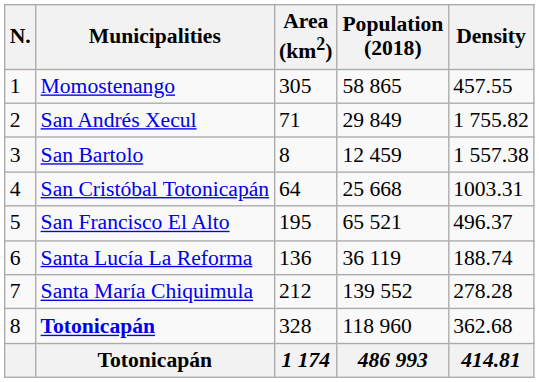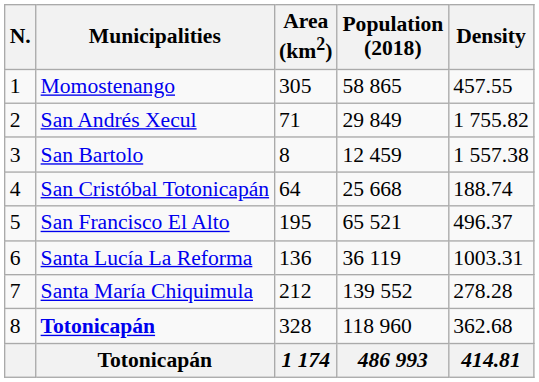 <table class="wikitable sortable">
 <tr>
 <th>N.</th>
 <th>Municipalities</th>
 <th>Area<br>(km<sup>2</sup>)</th>
 <th>Population<br>(2018)</th>
 <th>Density</th>
 </tr>
 <tr>
 <td>1</td>
 <td><a href='#'>Momostenango</a></td>
 <td>305</td>
 <td>58 865</td>
 <td>457.55</td>
 </tr>
 <tr>
 <td>2</td>
 <td><a href='#'>San Andrés Xecul</a></td>
 <td>71</td>
 <td>29 849</td>
 <td>1 755.82</td>
 </tr>
 <tr>
 <td>3</td>
 <td><a href='#'>San Bartolo</a></td>
 <td>8</td>
 <td>12 459</td>
 <td>1 557.38</td>
 </tr>
 <tr>
 <td>4</td>
 <td><a href='#'>San Cristóbal Totonicapán</a></td>
 <td>64</td>
 <td>25 668</td>
-<td>1003.31</td>
+<td>188.74</td>
 </tr>
 <tr>
 <td>5</td>
 <td><a href='#'>San Francisco El Alto</a></td>
 <td>195</td>
 <td>65 521</td>
 <td>496.37</td>
 </tr>
 <tr>
 <td>6</td>
 <td><a href='#'>Santa Lucía La Reforma</a></td>
 <td>136</td>
 <td>36 119</td>
-<td>188.74</td>
+<td>1003.31</td>
 </tr>
 <tr>
 <td>7</td>
 <td><a href='#'>Santa María Chiquimula</a></td>
 <td>212</td>
 <td>139 552</td>
 <td>278.28</td>
 </tr>
 <tr>
 <td>8</td>
 <td><strong><a href='#'>Totonicapán</a></strong></td>
 <td>328</td>
 <td>118 960</td>
 <td>362.68</td>
 </tr>
 <tr>
 <th></th>
 <th>Totonicapán</th>
 <th><em>1 174</em></th>
 <th><em>486 993</em></th>
 <th><em>414.81</em></th>
 </tr>
 </table>
